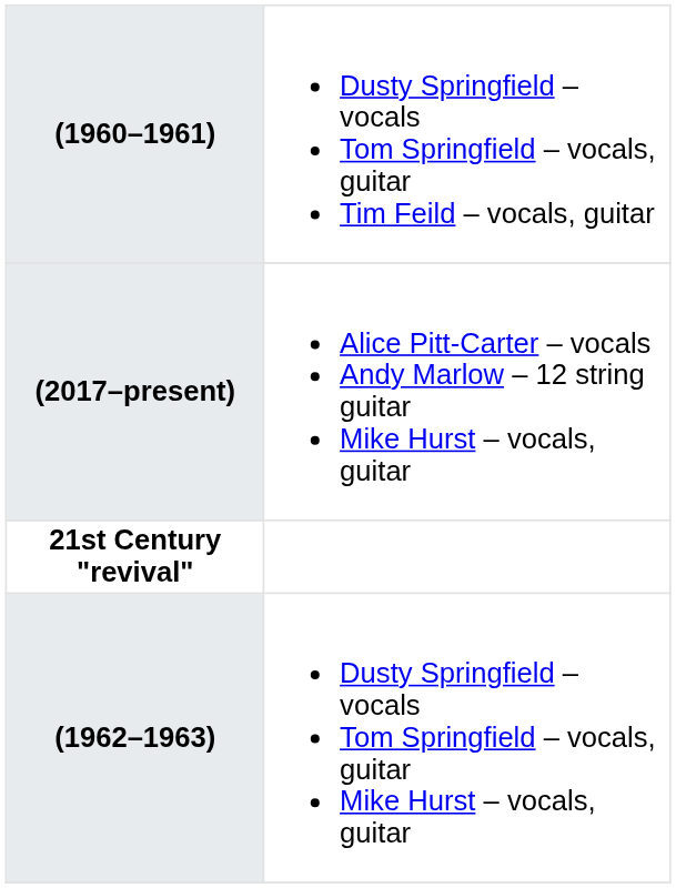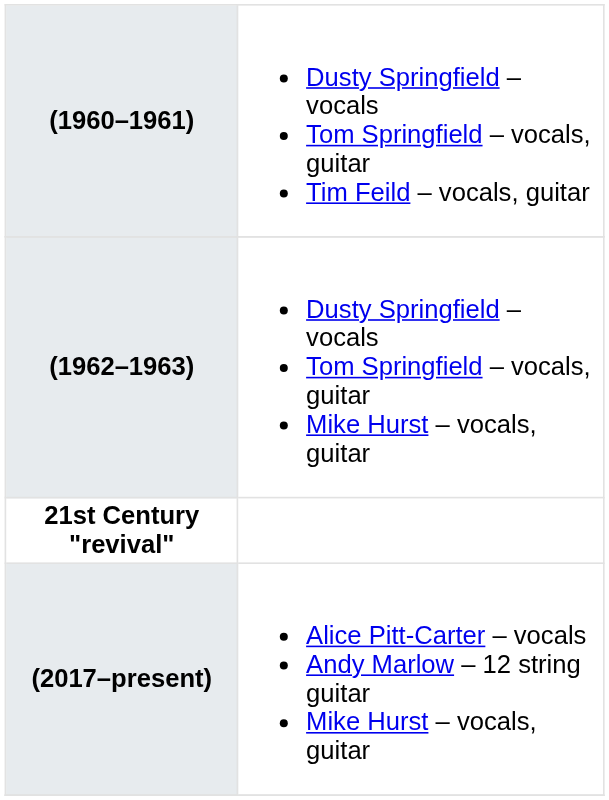 <table class="toccolours"  border=1 cellpadding=2 cellspacing=0 style="width: 375px; margin: 0 0 1em 1em; border-collapse: collapse; border: 1px solid #E2E2E2;">
 <tr>
 <th style="background:#e7ebee;">(1960–1961)</th>
 <td><br><ul><li><a href='#'>Dusty Springfield</a> – vocals</li><li><a href='#'>Tom Springfield</a> – vocals, guitar</li><li><a href='#'>Tim Feild</a> – vocals, guitar</li></ul></td>
 </tr>
 <tr>
 </tr>
 <tr>
-<th style="background:#e7ebee;">(2017–present)</th>
-<td><br><ul><li><a href='#'>Alice Pitt-Carter</a> – vocals</li><li><a href='#'>Andy Marlow</a> – 12 string guitar</li><li><a href='#'>Mike Hurst</a> – vocals, guitar</li></ul></td>
+<th style="background:#e7ebee;">(1962–1963)</th>
+<td><br><ul><li><a href='#'>Dusty Springfield</a> – vocals</li><li><a href='#'>Tom Springfield</a> – vocals, guitar</li><li><a href='#'>Mike Hurst</a> – vocals, guitar</li></ul></td>
 </tr>
 <tr>
 <th>21st Century "revival"</th>
 </tr>
 <tr>
-<th style="background:#e7ebee;">(1962–1963)</th>
-<td><br><ul><li><a href='#'>Dusty Springfield</a> – vocals</li><li><a href='#'>Tom Springfield</a> – vocals, guitar</li><li><a href='#'>Mike Hurst</a> – vocals, guitar</li></ul></td>
+<th style="background:#e7ebee;">(2017–present)</th>
+<td><br><ul><li><a href='#'>Alice Pitt-Carter</a> – vocals</li><li><a href='#'>Andy Marlow</a> – 12 string guitar</li><li><a href='#'>Mike Hurst</a> – vocals, guitar</li></ul></td>
 </tr>
 <tr>
 </tr>
 </table>
